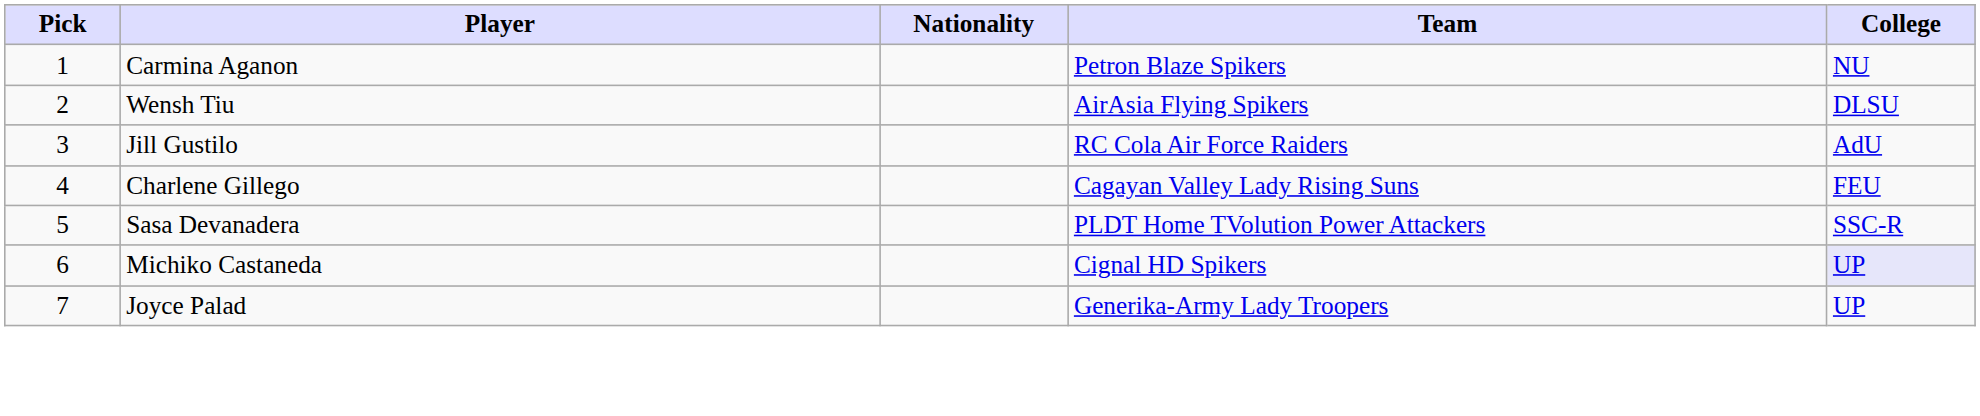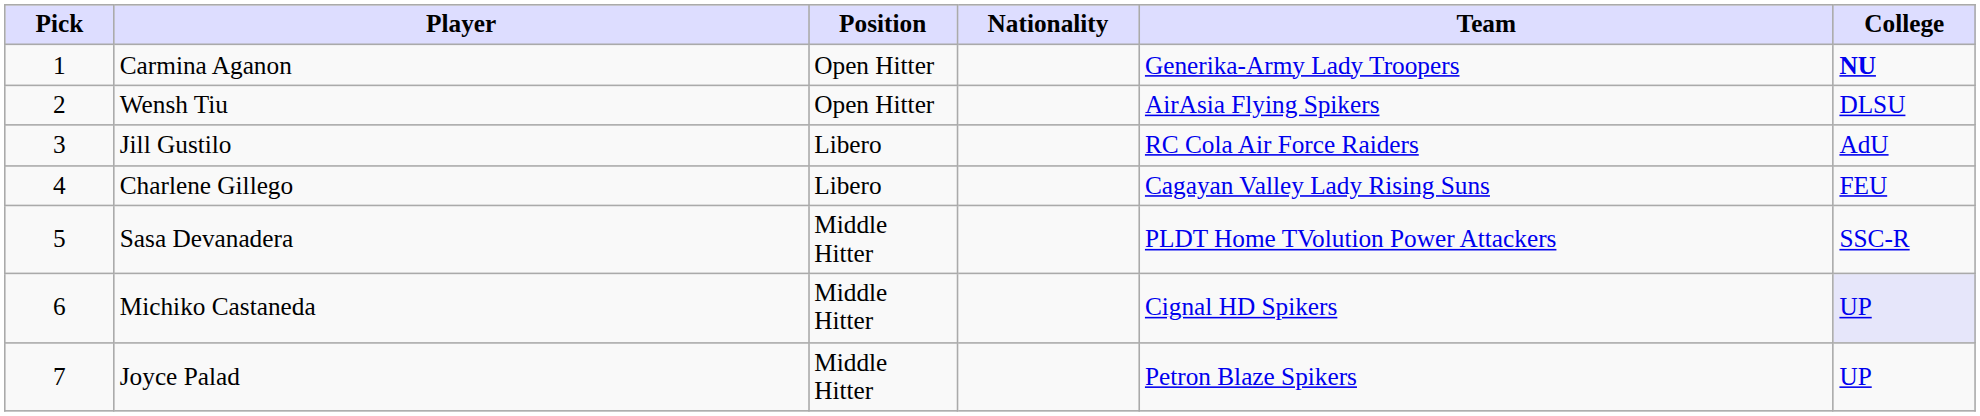 <table class="wikitable sortable sortable">
 <tr>
 <th style="background:#ddf; width:1%;">Pick</th>
 <th style="background:#ddf; width:10%;">Player</th>
+<th style="background:#ddf; width:1%;">Position</th>
 <th style="background:#ddf; width:1%;">Nationality</th>
 <th style="background:#ddf; width:10%;">Team</th>
 <th style="background:#ddf; width:1%;">College</th>
 </tr>
 <tr>
 <td align=center>1</td>
 <td>Carmina Aganon</td>
+<td>Open Hitter</td>
 <td></td>
-<td><a href='#'>Petron Blaze Spikers</a></td>
-<td><a href='#'>NU</a></td>
+<td><a href='#'>Generika-Army Lady Troopers</a></td>
+<td><strong><a href='#'>NU</a></strong></td>
 </tr>
 <tr>
 <td align=center>2</td>
 <td>Wensh Tiu</td>
+<td>Open Hitter</td>
 <td></td>
 <td><a href='#'>AirAsia Flying Spikers</a></td>
 <td><a href='#'>DLSU</a></td>
 </tr>
 <tr>
 <td align=center>3</td>
 <td>Jill Gustilo</td>
+<td>Libero</td>
 <td></td>
 <td><a href='#'>RC Cola Air Force Raiders</a></td>
 <td><a href='#'>AdU</a></td>
 </tr>
 <tr>
 <td align=center>4</td>
 <td>Charlene Gillego</td>
+<td>Libero</td>
 <td></td>
 <td><a href='#'>Cagayan Valley Lady Rising Suns</a></td>
 <td><a href='#'>FEU</a></td>
 </tr>
 <tr>
 <td align=center>5</td>
 <td>Sasa Devanadera</td>
+<td>Middle Hitter</td>
 <td></td>
 <td><a href='#'>PLDT Home TVolution Power Attackers</a></td>
 <td><a href='#'>SSC-R</a></td>
 </tr>
 <tr>
 <td align=center>6</td>
 <td>Michiko Castaneda</td>
+<td>Middle Hitter</td>
 <td></td>
 <td><a href='#'>Cignal HD Spikers</a></td>
 <td style="background: lavender;"><a href='#'>UP</a></td>
 </tr>
 <tr>
 <td align=center>7</td>
 <td>Joyce Palad</td>
+<td>Middle Hitter</td>
 <td></td>
-<td><a href='#'>Generika-Army Lady Troopers</a></td>
+<td><a href='#'>Petron Blaze Spikers</a></td>
 <td><a href='#'>UP</a></td>
 </tr>
 </table>
